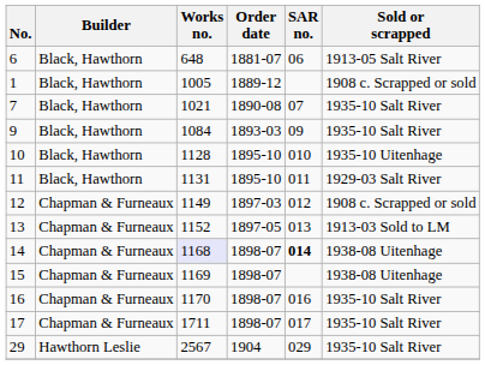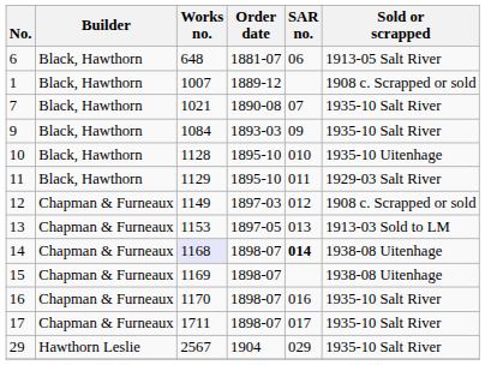 <table class="wikitable collapsible collapsed sortable" style="margin:0.5em auto; font-size:100%;">
 <tr>
 <th><br>No.</th>
 <th>Builder</th>
 <th>Works<br>no.</th>
 <th>Order<br>date</th>
 <th>SAR<br>no.</th>
 <th>Sold or<br>scrapped</th>
 </tr>
 <tr>
 <td>6</td>
 <td>Black, Hawthorn</td>
 <td>648</td>
 <td>1881-07</td>
 <td>06</td>
 <td>1913-05 Salt River</td>
 </tr>
 <tr>
 <td>1</td>
 <td>Black, Hawthorn</td>
-<td>1005</td>
+<td>1007</td>
 <td>1889-12</td>
 <td></td>
 <td>1908 c. Scrapped or sold</td>
 </tr>
 <tr>
 <td>7</td>
 <td>Black, Hawthorn</td>
 <td>1021</td>
 <td>1890-08</td>
 <td>07</td>
 <td>1935-10 Salt River</td>
 </tr>
 <tr>
 <td>9</td>
 <td>Black, Hawthorn</td>
 <td>1084</td>
 <td>1893-03</td>
 <td>09</td>
 <td>1935-10 Salt River</td>
 </tr>
 <tr>
 <td>10</td>
 <td>Black, Hawthorn</td>
 <td>1128</td>
 <td>1895-10</td>
 <td>010</td>
 <td>1935-10 Uitenhage</td>
 </tr>
 <tr>
 <td>11</td>
 <td>Black, Hawthorn</td>
-<td>1131</td>
+<td>1129</td>
 <td>1895-10</td>
 <td>011</td>
 <td>1929-03 Salt River</td>
 </tr>
 <tr>
 <td>12</td>
 <td>Chapman & Furneaux</td>
 <td>1149</td>
 <td>1897-03</td>
 <td>012</td>
 <td>1908 c. Scrapped or sold</td>
 </tr>
 <tr>
 <td>13</td>
 <td>Chapman & Furneaux</td>
-<td>1152</td>
+<td>1153</td>
 <td>1897-05</td>
 <td>013</td>
 <td>1913-03 Sold to LM</td>
 </tr>
 <tr>
 <td>14</td>
 <td>Chapman & Furneaux</td>
 <td style="background: lavender;">1168</td>
 <td>1898-07</td>
 <td><strong>014</strong></td>
 <td>1938-08 Uitenhage</td>
 </tr>
 <tr>
 <td>15</td>
 <td>Chapman & Furneaux</td>
 <td>1169</td>
 <td>1898-07</td>
 <td></td>
 <td>1938-08 Uitenhage</td>
 </tr>
 <tr>
 <td>16</td>
 <td>Chapman & Furneaux</td>
 <td>1170</td>
 <td>1898-07</td>
 <td>016</td>
 <td>1935-10 Salt River</td>
 </tr>
 <tr>
 <td>17</td>
 <td>Chapman & Furneaux</td>
 <td>1711</td>
 <td>1898-07</td>
 <td>017</td>
 <td>1935-10 Salt River</td>
 </tr>
 <tr>
 <td>29</td>
 <td>Hawthorn Leslie</td>
 <td>2567</td>
 <td>1904</td>
 <td>029</td>
 <td>1935-10 Salt River</td>
 </tr>
 <tr>
 </tr>
 </table>
